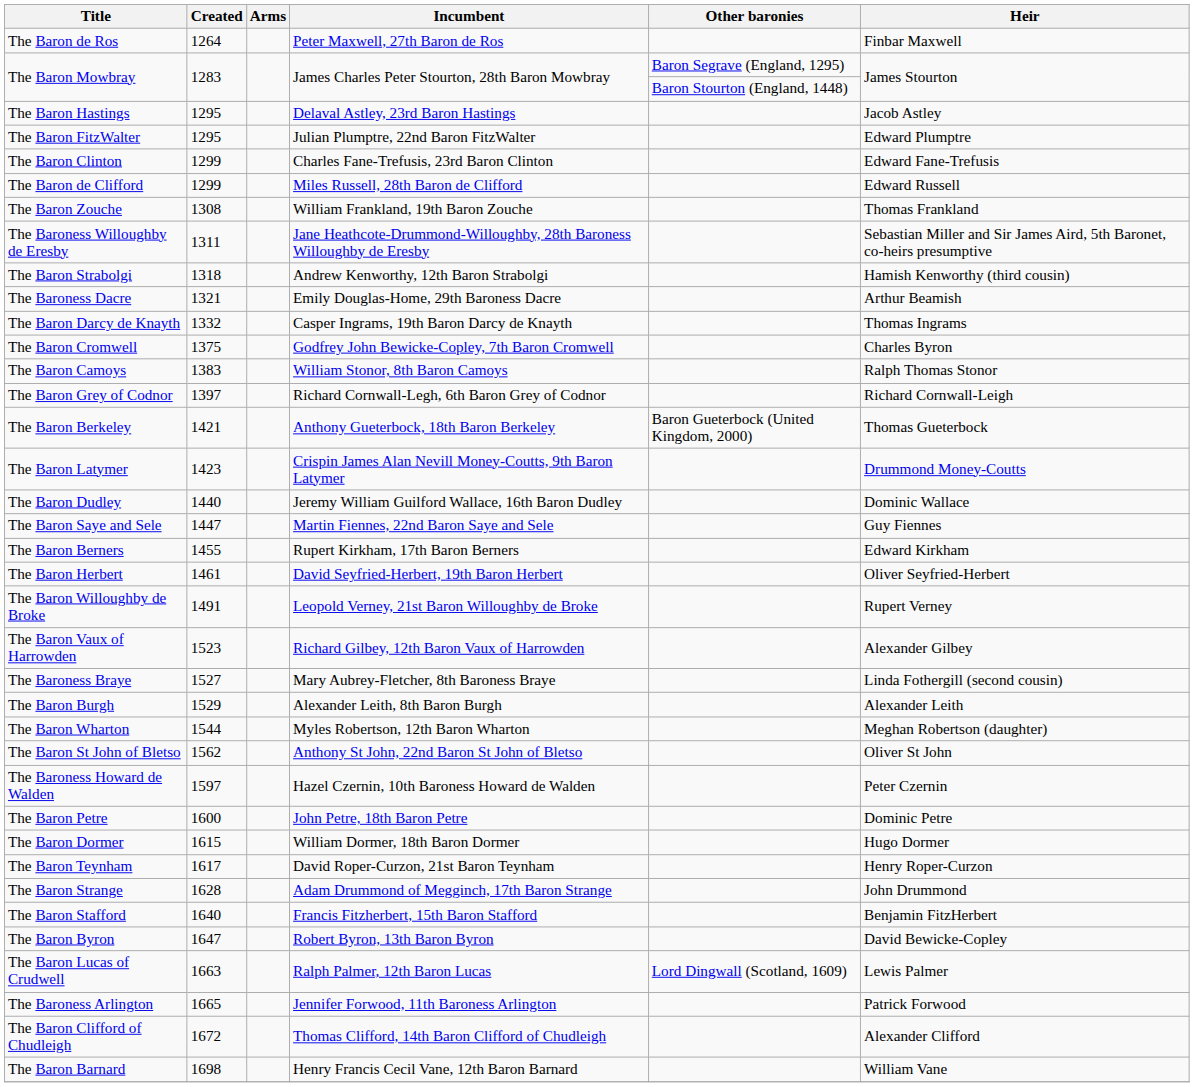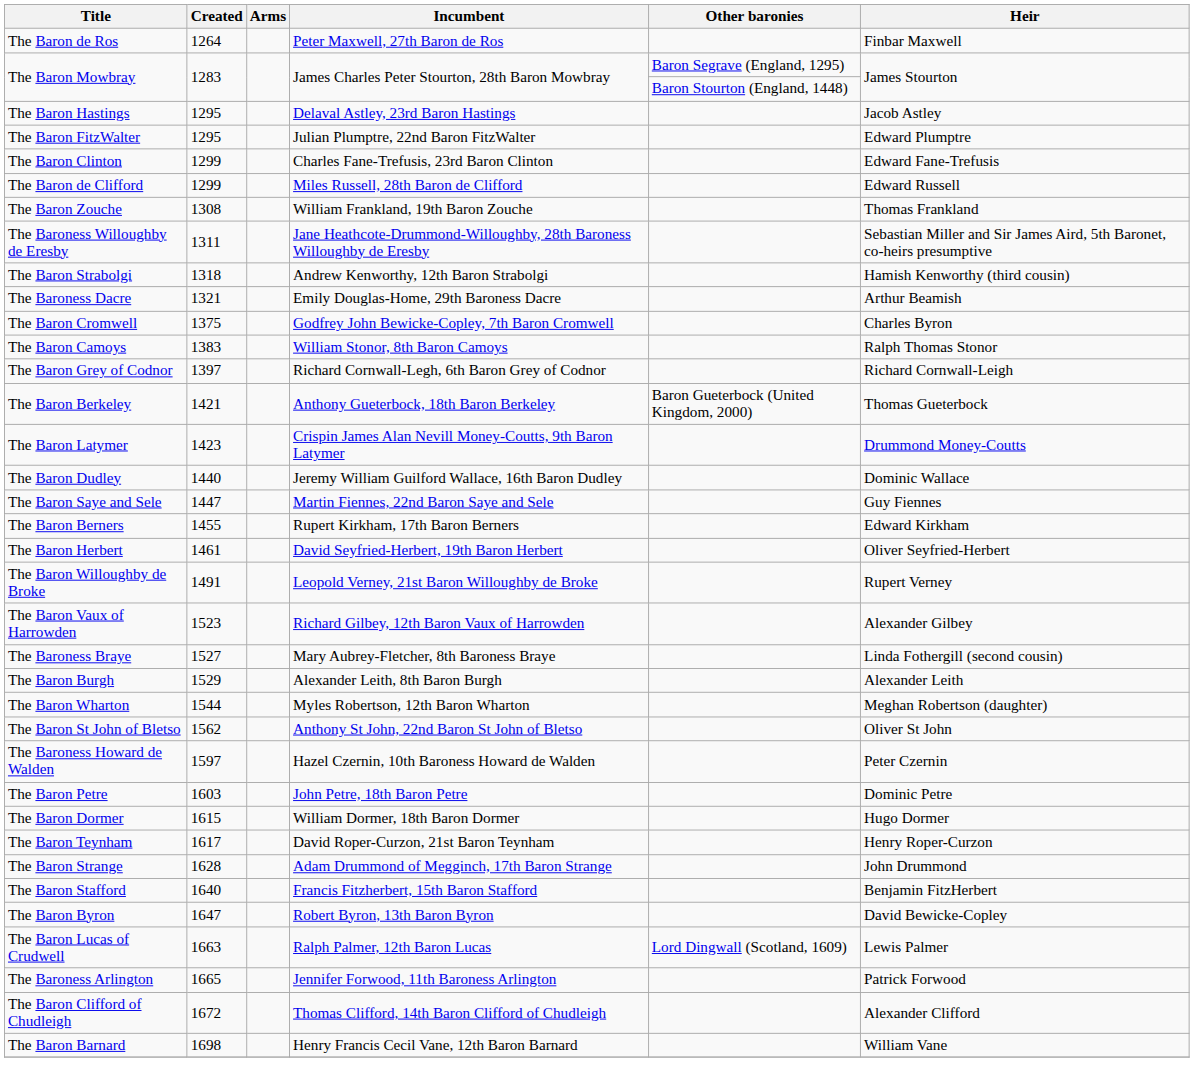 <table class="wikitable sortable sticky-header">
 <tr>
 <th>Title</th>
 <th>Created</th>
 <th>Arms</th>
 <th>Incumbent</th>
 <th>Other baronies</th>
 <th>Heir</th>
 </tr>
 <tr>
 <td>The <a href='#'>Baron de Ros</a></td>
 <td>1264</td>
 <td></td>
 <td><a href='#'>Peter Maxwell, 27th Baron de Ros</a></td>
 <td></td>
 <td>Finbar Maxwell</td>
 </tr>
 <tr>
 <td rowspan=2>The <a href='#'>Baron Mowbray</a></td>
 <td rowspan=2>1283</td>
 <td rowspan=2></td>
 <td rowspan=2>James Charles Peter Stourton, 28th Baron Mowbray </td>
 <td><a href='#'>Baron Segrave</a> (England, 1295)</td>
 <td rowspan=2>James Stourton</td>
 </tr>
 <tr>
 <td><a href='#'>Baron Stourton</a> (England, 1448)</td>
 </tr>
 <tr>
 <td>The <a href='#'>Baron Hastings</a></td>
 <td>1295</td>
 <td></td>
 <td><a href='#'>Delaval Astley, 23rd Baron Hastings</a></td>
 <td></td>
 <td>Jacob Astley</td>
 </tr>
 <tr>
 <td>The <a href='#'>Baron FitzWalter</a></td>
 <td>1295</td>
 <td></td>
 <td>Julian Plumptre, 22nd Baron FitzWalter</td>
 <td></td>
 <td>Edward Plumptre</td>
 </tr>
 <tr>
 <td>The <a href='#'>Baron Clinton</a></td>
 <td>1299</td>
 <td></td>
 <td>Charles Fane-Trefusis, 23rd Baron Clinton</td>
 <td></td>
 <td>Edward Fane-Trefusis</td>
 </tr>
 <tr>
 <td>The <a href='#'>Baron de Clifford</a></td>
 <td>1299</td>
 <td></td>
 <td><a href='#'>Miles Russell, 28th Baron de Clifford</a></td>
 <td></td>
 <td>Edward Russell</td>
 </tr>
 <tr>
 <td>The <a href='#'>Baron Zouche</a></td>
 <td>1308</td>
 <td></td>
 <td>William Frankland, 19th Baron Zouche</td>
 <td></td>
 <td>Thomas Frankland</td>
 </tr>
 <tr>
 <td>The <a href='#'>Baroness Willoughby de Eresby</a></td>
 <td>1311</td>
 <td></td>
 <td><a href='#'>Jane Heathcote-Drummond-Willoughby, 28th Baroness Willoughby de Eresby</a></td>
 <td></td>
 <td>Sebastian Miller and Sir James Aird, 5th Baronet, co-heirs presumptive</td>
 </tr>
 <tr>
 <td>The <a href='#'>Baron Strabolgi</a></td>
 <td>1318</td>
 <td></td>
 <td>Andrew Kenworthy, 12th Baron Strabolgi</td>
 <td></td>
 <td>Hamish Kenworthy (third cousin)</td>
 </tr>
 <tr>
 <td>The <a href='#'>Baroness Dacre</a></td>
 <td>1321</td>
 <td></td>
 <td>Emily Douglas-Home, 29th Baroness Dacre</td>
 <td></td>
 <td>Arthur Beamish</td>
-</tr>
-<tr>
-<td>The <a href='#'>Baron Darcy de Knayth</a></td>
-<td>1332</td>
-<td></td>
-<td>Casper Ingrams, 19th Baron Darcy de Knayth</td>
-<td></td>
-<td>Thomas Ingrams</td>
 </tr>
 <tr>
 <td>The <a href='#'>Baron Cromwell</a></td>
 <td>1375</td>
 <td></td>
 <td><a href='#'>Godfrey John Bewicke-Copley, 7th Baron Cromwell</a></td>
 <td></td>
 <td>Charles Byron</td>
 </tr>
 <tr>
 <td>The <a href='#'>Baron Camoys</a></td>
 <td>1383</td>
 <td></td>
 <td><a href='#'>William Stonor, 8th Baron Camoys</a></td>
 <td></td>
 <td>Ralph Thomas Stonor</td>
 </tr>
 <tr>
 <td>The <a href='#'>Baron Grey of Codnor</a></td>
 <td>1397</td>
 <td></td>
 <td>Richard Cornwall-Legh, 6th Baron Grey of Codnor</td>
 <td></td>
 <td>Richard Cornwall-Leigh</td>
 </tr>
 <tr>
 <td>The <a href='#'>Baron Berkeley</a></td>
 <td>1421</td>
 <td></td>
 <td><a href='#'>Anthony Gueterbock, 18th Baron Berkeley</a></td>
 <td>Baron Gueterbock (United Kingdom, 2000)</td>
 <td>Thomas Gueterbock</td>
 </tr>
 <tr>
 <td>The <a href='#'>Baron Latymer</a></td>
 <td>1423</td>
 <td></td>
 <td><a href='#'>Crispin James Alan Nevill Money-Coutts, 9th Baron Latymer</a></td>
 <td></td>
 <td><a href='#'>Drummond Money-Coutts</a></td>
 </tr>
 <tr>
 <td>The <a href='#'>Baron Dudley</a></td>
 <td>1440</td>
 <td></td>
 <td>Jeremy William Guilford Wallace, 16th Baron Dudley</td>
 <td></td>
 <td>Dominic Wallace</td>
 </tr>
 <tr>
 <td>The <a href='#'>Baron Saye and Sele</a></td>
 <td>1447</td>
 <td></td>
 <td><a href='#'>Martin Fiennes, 22nd Baron Saye and Sele</a></td>
 <td></td>
 <td>Guy Fiennes</td>
 </tr>
 <tr>
 <td>The <a href='#'>Baron Berners</a></td>
 <td>1455</td>
 <td></td>
 <td>Rupert Kirkham, 17th Baron Berners</td>
 <td></td>
 <td>Edward Kirkham</td>
 </tr>
 <tr>
 <td>The <a href='#'>Baron Herbert</a></td>
 <td>1461</td>
 <td></td>
 <td><a href='#'>David Seyfried-Herbert, 19th Baron Herbert</a></td>
 <td></td>
 <td>Oliver Seyfried-Herbert</td>
 </tr>
 <tr>
 <td>The <a href='#'>Baron Willoughby de Broke</a></td>
 <td>1491</td>
 <td></td>
 <td><a href='#'>Leopold Verney, 21st Baron Willoughby de Broke</a></td>
 <td></td>
 <td>Rupert Verney</td>
 </tr>
 <tr>
 <td>The <a href='#'>Baron Vaux of Harrowden</a></td>
 <td>1523</td>
 <td></td>
 <td><a href='#'>Richard Gilbey, 12th Baron Vaux of Harrowden</a></td>
 <td></td>
 <td>Alexander Gilbey</td>
 </tr>
 <tr>
 <td>The <a href='#'>Baroness Braye</a></td>
 <td>1527</td>
 <td></td>
 <td>Mary Aubrey-Fletcher, 8th Baroness Braye</td>
 <td></td>
 <td>Linda Fothergill (second cousin)</td>
 </tr>
 <tr>
 <td>The <a href='#'>Baron Burgh</a></td>
 <td>1529</td>
 <td></td>
 <td>Alexander Leith, 8th Baron Burgh</td>
 <td></td>
 <td>Alexander Leith</td>
 </tr>
 <tr>
 <td>The <a href='#'>Baron Wharton</a></td>
 <td>1544</td>
 <td></td>
 <td>Myles Robertson, 12th Baron Wharton</td>
 <td></td>
 <td>Meghan Robertson (daughter)</td>
 </tr>
 <tr>
 <td>The <a href='#'>Baron St John of Bletso</a></td>
 <td>1562</td>
 <td></td>
 <td><a href='#'>Anthony St John, 22nd Baron St John of Bletso</a></td>
 <td></td>
 <td>Oliver St John</td>
 </tr>
 <tr>
 <td>The <a href='#'>Baroness Howard de Walden</a></td>
 <td>1597</td>
 <td></td>
 <td>Hazel Czernin, 10th Baroness Howard de Walden</td>
 <td></td>
 <td>Peter Czernin</td>
 </tr>
 <tr>
 <td>The <a href='#'>Baron Petre</a></td>
-<td>1600</td>
+<td>1603</td>
 <td></td>
 <td><a href='#'>John Petre, 18th Baron Petre</a></td>
 <td></td>
 <td>Dominic Petre</td>
 </tr>
 <tr>
 <td>The <a href='#'>Baron Dormer</a></td>
 <td>1615</td>
 <td></td>
 <td>William Dormer, 18th Baron Dormer</td>
 <td></td>
 <td>Hugo Dormer</td>
 </tr>
 <tr>
 <td>The <a href='#'>Baron Teynham</a></td>
 <td>1617</td>
 <td></td>
 <td>David Roper-Curzon, 21st Baron Teynham</td>
 <td></td>
 <td>Henry Roper-Curzon</td>
 </tr>
 <tr>
 <td>The <a href='#'>Baron Strange</a></td>
 <td>1628</td>
 <td></td>
 <td><a href='#'>Adam Drummond of Megginch, 17th Baron Strange</a></td>
 <td></td>
 <td>John Drummond</td>
 </tr>
 <tr>
 <td>The <a href='#'>Baron Stafford</a></td>
 <td>1640</td>
 <td></td>
 <td><a href='#'>Francis Fitzherbert, 15th Baron Stafford</a></td>
 <td></td>
 <td>Benjamin FitzHerbert</td>
 </tr>
 <tr>
 <td>The <a href='#'>Baron Byron</a></td>
 <td>1647</td>
 <td></td>
 <td><a href='#'>Robert Byron, 13th Baron Byron</a></td>
 <td></td>
 <td>David Bewicke-Copley</td>
 </tr>
 <tr>
 <td>The <a href='#'>Baron Lucas of Crudwell</a></td>
 <td>1663</td>
 <td></td>
 <td><a href='#'>Ralph Palmer, 12th Baron Lucas</a></td>
 <td><a href='#'>Lord Dingwall</a> (Scotland, 1609)</td>
 <td>Lewis Palmer</td>
 </tr>
 <tr>
 <td>The <a href='#'>Baroness Arlington</a></td>
 <td>1665</td>
 <td></td>
 <td><a href='#'>Jennifer Forwood, 11th Baroness Arlington</a></td>
 <td></td>
 <td>Patrick Forwood</td>
 </tr>
 <tr>
 <td>The <a href='#'>Baron Clifford of Chudleigh</a></td>
 <td>1672</td>
 <td></td>
 <td><a href='#'>Thomas Clifford, 14th Baron Clifford of Chudleigh</a></td>
 <td></td>
 <td>Alexander Clifford</td>
 </tr>
 <tr>
 <td>The <a href='#'>Baron Barnard</a></td>
 <td>1698</td>
 <td></td>
 <td>Henry Francis Cecil Vane, 12th Baron Barnard</td>
 <td></td>
 <td>William Vane</td>
 </tr>
 <tr>
 </tr>
 </table>
